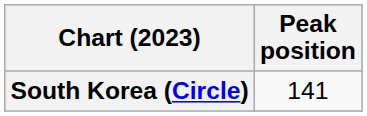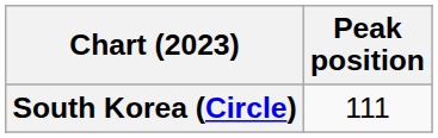 <table class="wikitable plainrowheaders" style="text-align:center">
 <tr>
 <th scope="col">Chart (2023)</th>
 <th scope="col">Peak<br>position</th>
 </tr>
 <tr>
 <th scope="row">South Korea (<a href='#'>Circle</a>)</th>
-<td>141</td>
+<td>111</td>
 </tr>
 </table>
